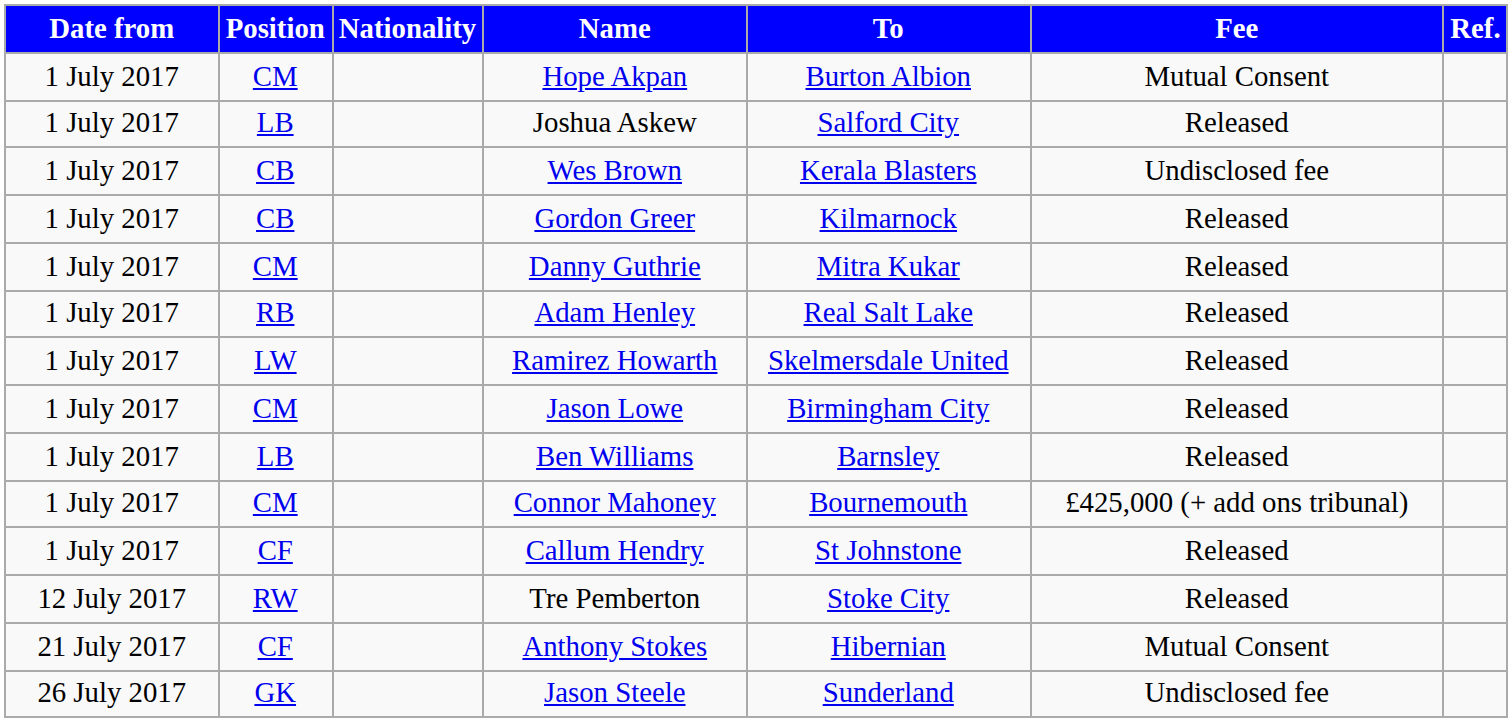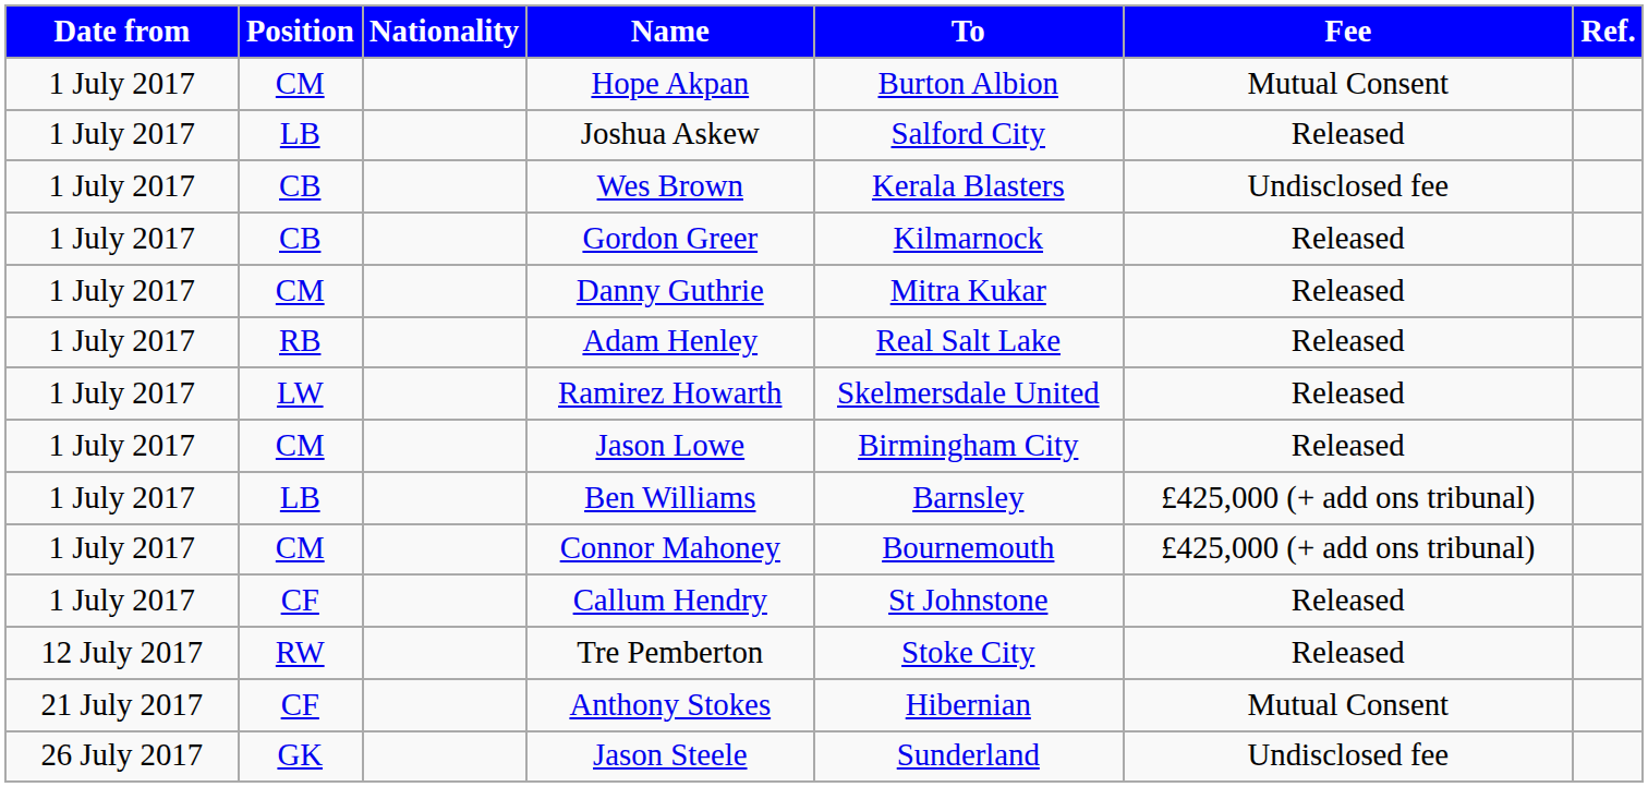 <table class="wikitable"  style="text-align:center; font-size:90%; ">
 <tr>
 <th style="background:#0000FF; color:white; width:100px;">Date from</th>
 <th style="background:#0000FF; color:white; width:50px;">Position</th>
 <th style="background:#0000FF; color:white; width:50px;">Nationality</th>
 <th style="background:#0000FF; color:white; width:125px;">Name</th>
 <th style="background:#0000FF; color:white; width:135px;">To</th>
 <th style="background:#0000FF; color:white; width:200px;">Fee</th>
 <th style="background:#0000FF; color:white; width:25px;">Ref.</th>
 </tr>
 <tr>
 <td>1 July 2017</td>
 <td><a href='#'>CM</a></td>
 <td></td>
 <td><a href='#'>Hope Akpan</a></td>
 <td><a href='#'>Burton Albion</a> </td>
 <td>Mutual Consent</td>
 <td></td>
 </tr>
 <tr>
 <td>1 July 2017</td>
 <td><a href='#'>LB</a></td>
 <td></td>
 <td>Joshua Askew</td>
 <td><a href='#'>Salford City</a> </td>
 <td>Released</td>
 <td></td>
 </tr>
 <tr>
 <td>1 July 2017</td>
 <td><a href='#'>CB</a></td>
 <td></td>
 <td><a href='#'>Wes Brown</a></td>
 <td> <a href='#'>Kerala Blasters</a> </td>
 <td>Undisclosed fee</td>
 <td></td>
 </tr>
 <tr>
 <td>1 July 2017</td>
 <td><a href='#'>CB</a></td>
 <td></td>
 <td><a href='#'>Gordon Greer</a></td>
 <td><a href='#'>Kilmarnock</a> </td>
 <td>Released</td>
 <td></td>
 </tr>
 <tr>
 <td>1 July 2017</td>
 <td><a href='#'>CM</a></td>
 <td></td>
 <td><a href='#'>Danny Guthrie</a></td>
 <td> <a href='#'>Mitra Kukar</a> </td>
 <td>Released</td>
 <td></td>
 </tr>
 <tr>
 <td>1 July 2017</td>
 <td><a href='#'>RB</a></td>
 <td></td>
 <td><a href='#'>Adam Henley</a></td>
 <td> <a href='#'>Real Salt Lake</a> </td>
 <td>Released</td>
 <td></td>
 </tr>
 <tr>
 <td>1 July 2017</td>
 <td><a href='#'>LW</a></td>
 <td></td>
 <td><a href='#'>Ramirez Howarth</a></td>
 <td><a href='#'>Skelmersdale United</a> </td>
 <td>Released</td>
 <td></td>
 </tr>
 <tr>
 <td>1 July 2017</td>
 <td><a href='#'>CM</a></td>
 <td></td>
 <td><a href='#'>Jason Lowe</a></td>
 <td><a href='#'>Birmingham City</a> </td>
 <td>Released</td>
 <td></td>
 </tr>
 <tr>
 <td>1 July 2017</td>
 <td><a href='#'>LB</a></td>
 <td></td>
 <td><a href='#'>Ben Williams</a></td>
 <td><a href='#'>Barnsley</a> </td>
-<td>Released</td>
+<td>£425,000 (+ add ons tribunal)</td>
 <td></td>
 </tr>
 <tr>
 <td>1 July 2017</td>
 <td><a href='#'>CM</a></td>
 <td></td>
 <td><a href='#'>Connor Mahoney</a></td>
 <td><a href='#'>Bournemouth</a> </td>
 <td>£425,000 (+ add ons tribunal)</td>
 <td></td>
 </tr>
 <tr>
 <td>1 July 2017</td>
 <td><a href='#'>CF</a></td>
 <td></td>
 <td><a href='#'>Callum Hendry</a></td>
 <td><a href='#'>St Johnstone</a> </td>
 <td>Released</td>
 <td></td>
 </tr>
 <tr>
 <td>12 July 2017</td>
 <td><a href='#'>RW</a></td>
 <td></td>
 <td>Tre Pemberton</td>
 <td><a href='#'>Stoke City</a> </td>
 <td>Released</td>
 <td></td>
 </tr>
 <tr>
 <td>21 July 2017</td>
 <td><a href='#'>CF</a></td>
 <td></td>
 <td><a href='#'>Anthony Stokes</a></td>
 <td><a href='#'>Hibernian</a> </td>
 <td>Mutual Consent</td>
 <td></td>
 </tr>
 <tr>
 <td>26 July 2017</td>
 <td><a href='#'>GK</a></td>
 <td></td>
 <td><a href='#'>Jason Steele</a></td>
 <td><a href='#'>Sunderland</a></td>
 <td>Undisclosed fee</td>
 <td></td>
 </tr>
 <tr>
 </tr>
 </table>
